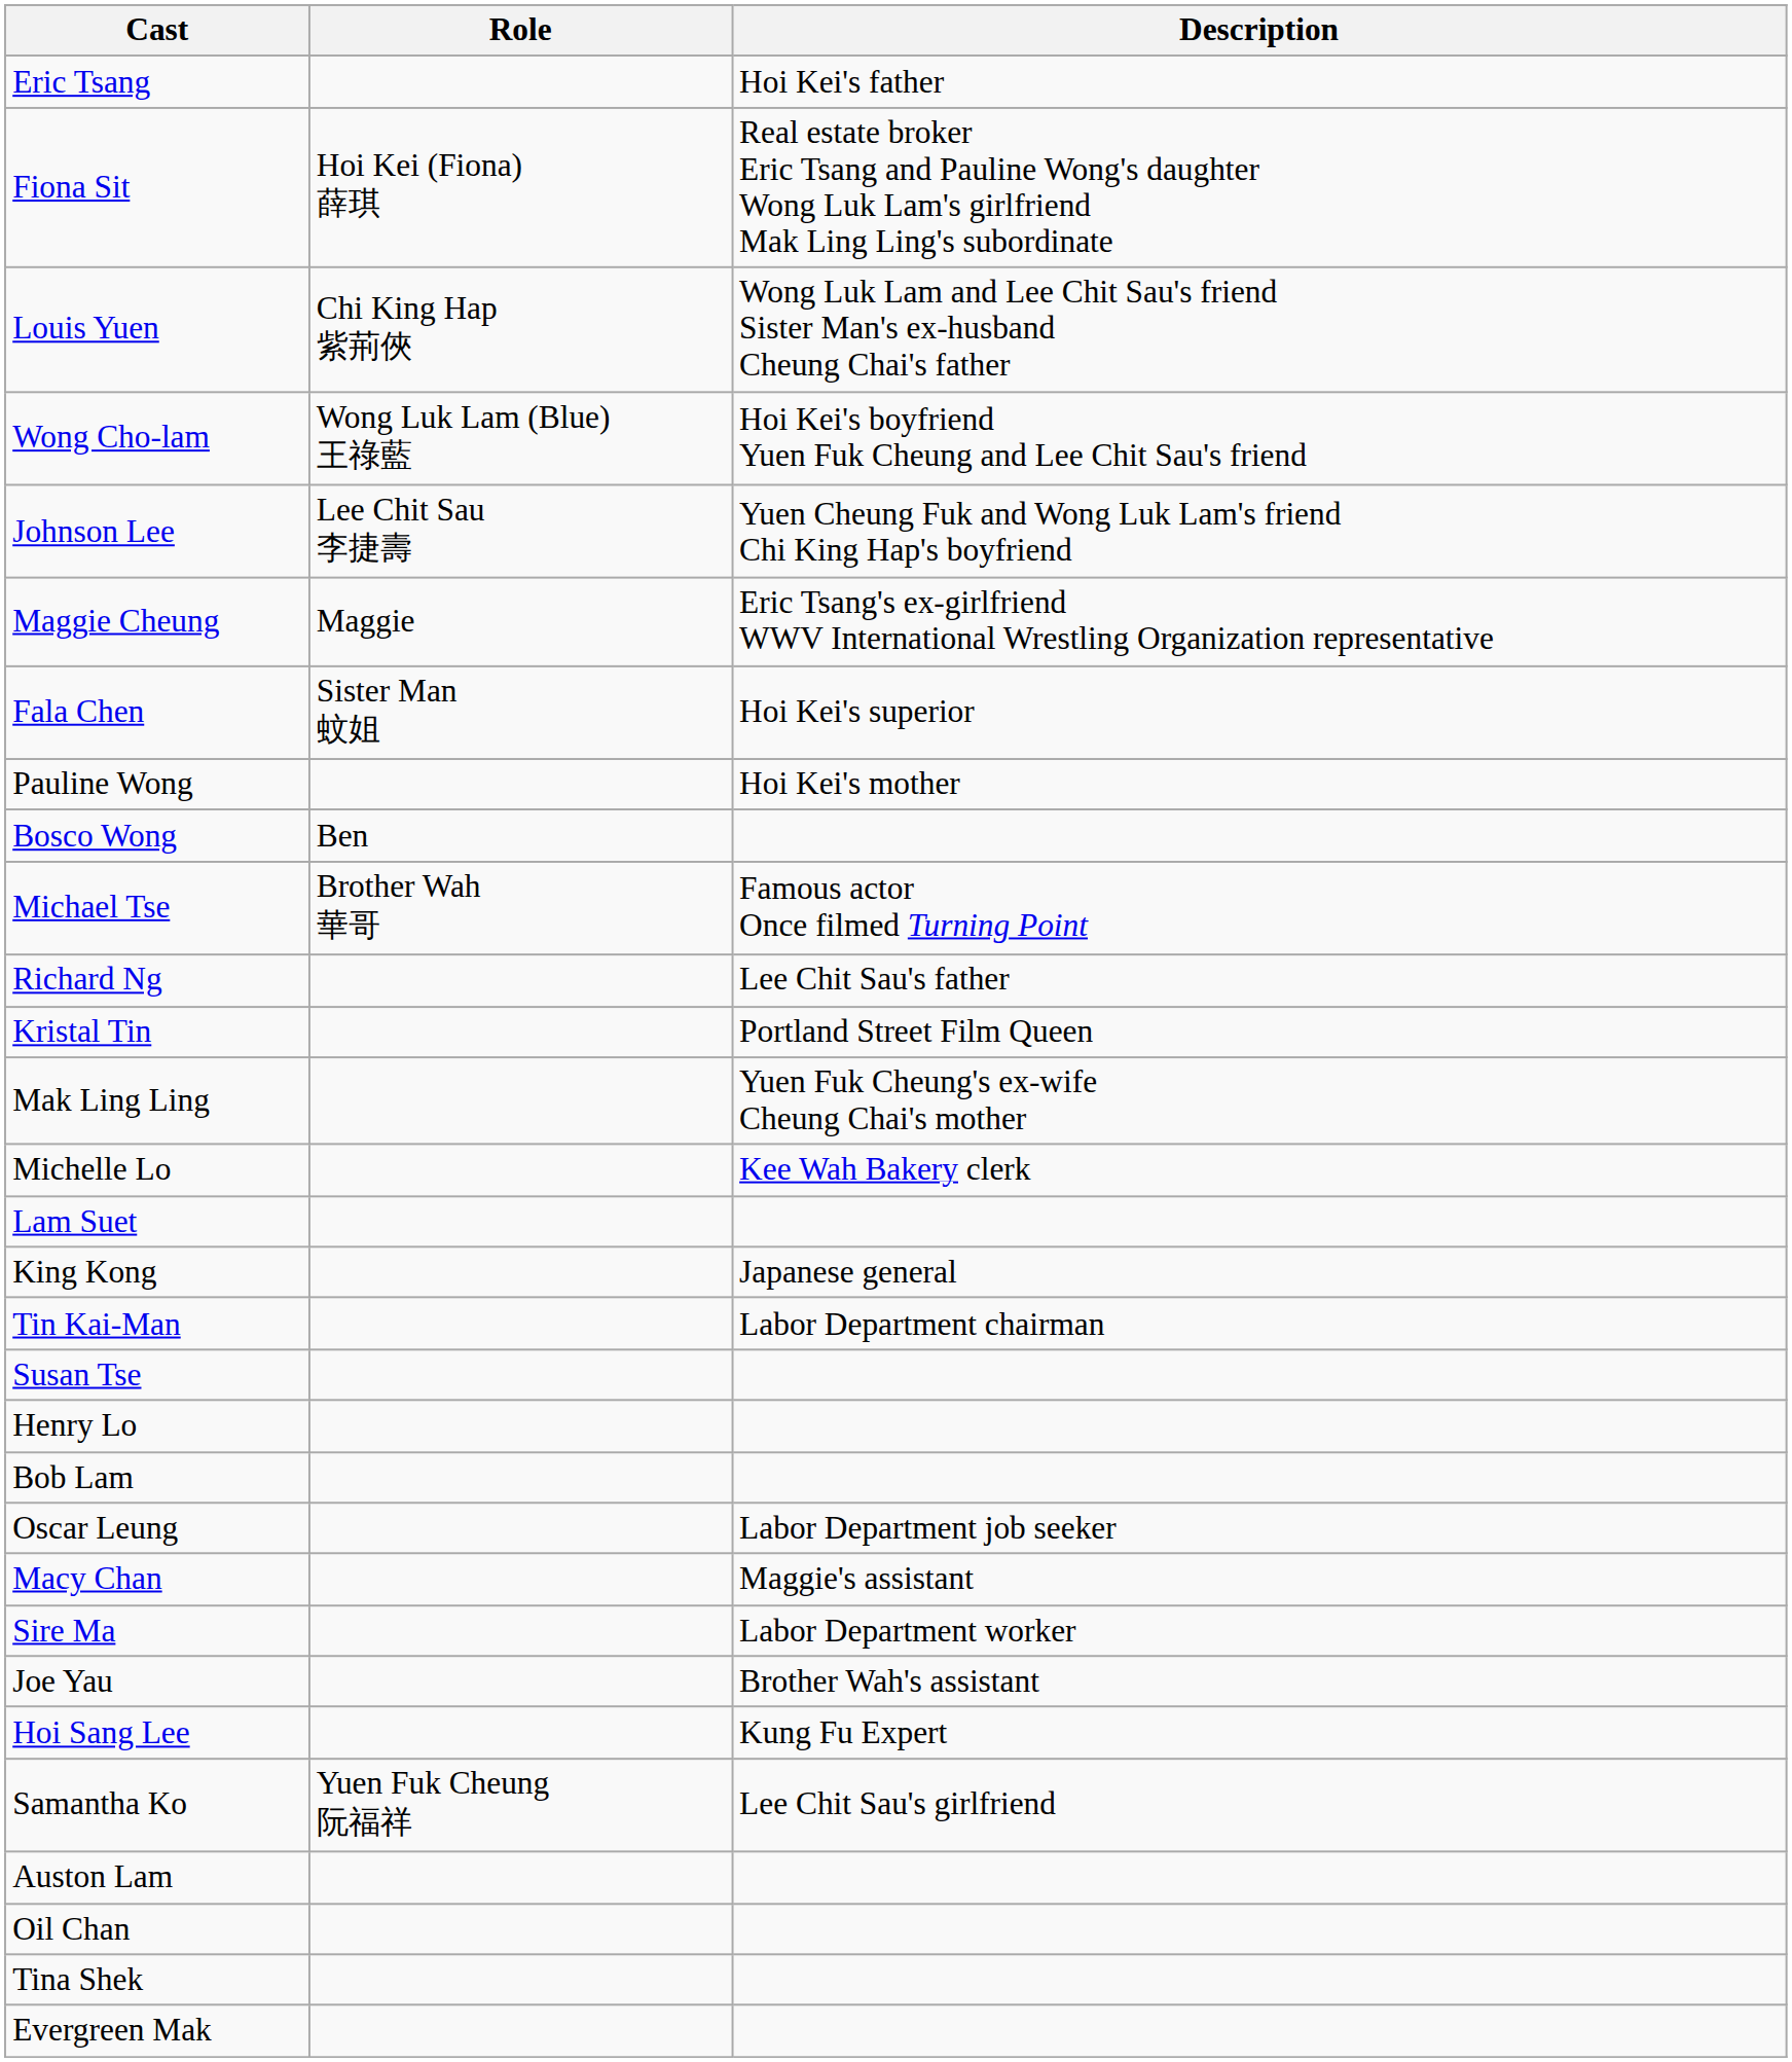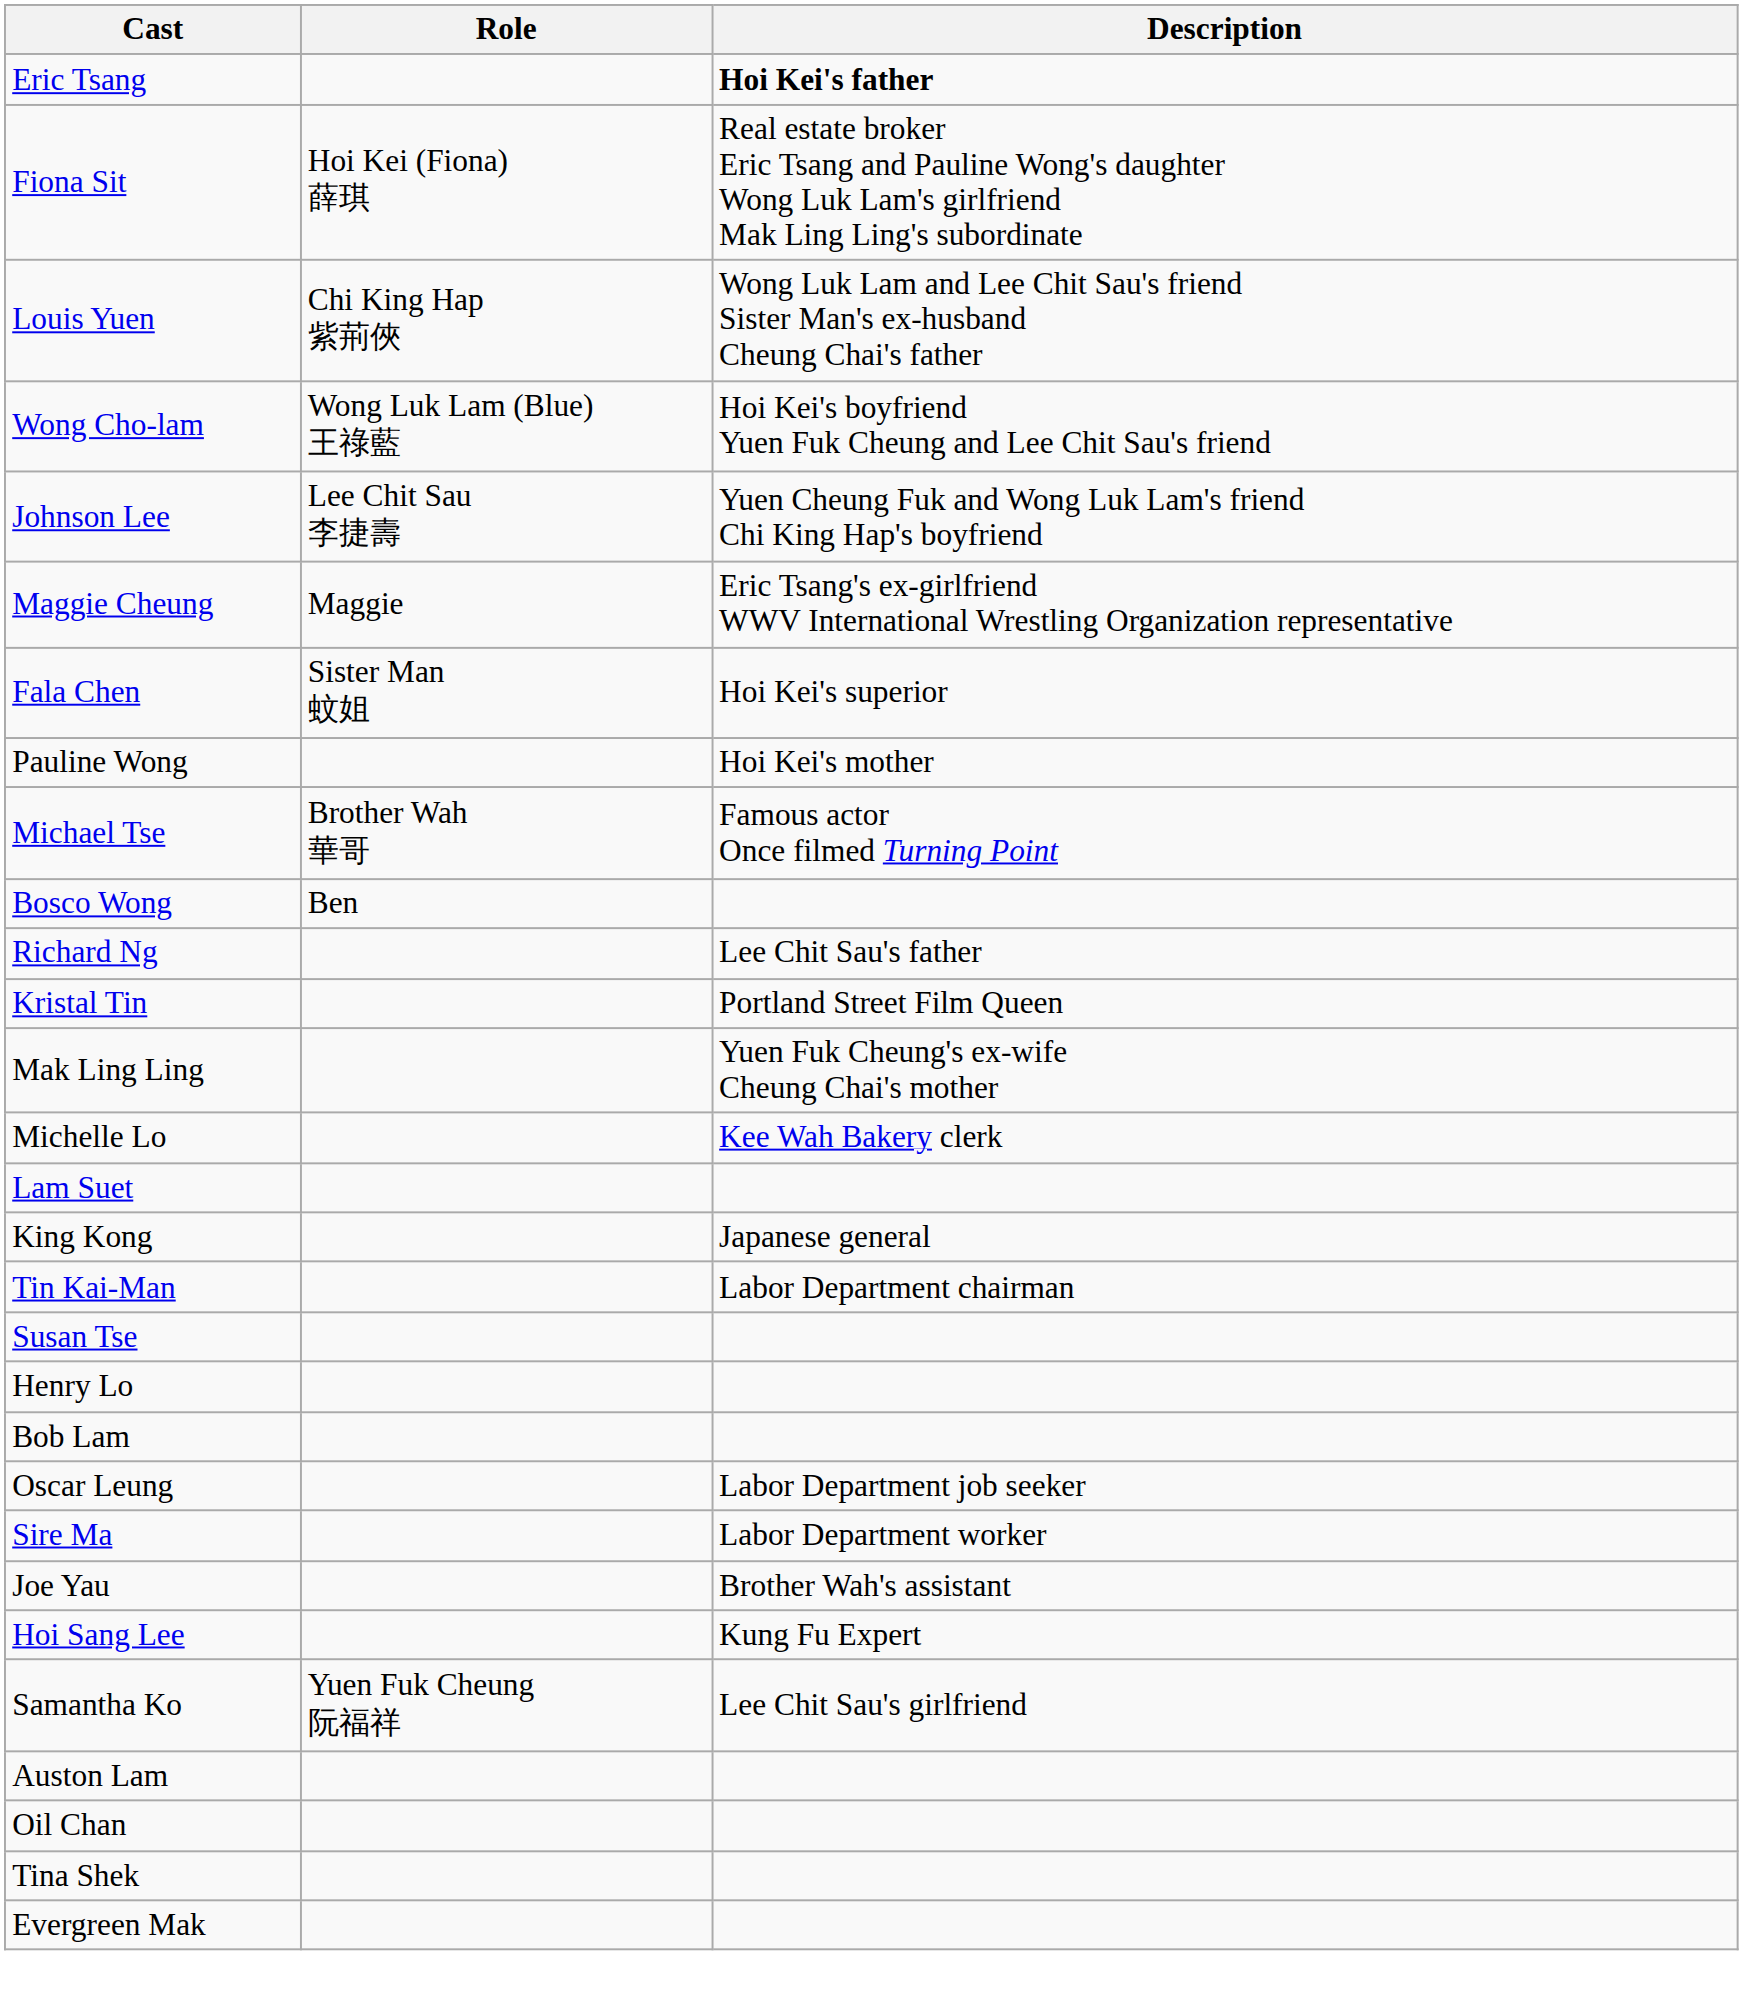 <table class="wikitable" width="70%">
 <tr>
 <th>Cast</th>
 <th>Role</th>
 <th>Description</th>
 </tr>
 <tr>
 <td><a href='#'>Eric Tsang</a></td>
 <td></td>
-<td>Hoi Kei's father</td>
+<td><strong>Hoi Kei's father</strong></td>
 </tr>
 <tr>
 <td><a href='#'>Fiona Sit</a></td>
 <td>Hoi Kei (Fiona)<br>薛琪</td>
 <td>Real estate broker<br>Eric Tsang and Pauline Wong's daughter<br>Wong Luk Lam's girlfriend<br>Mak Ling Ling's subordinate</td>
 </tr>
 <tr>
 <td><a href='#'>Louis Yuen</a></td>
 <td>Chi King Hap<br>紫荊俠</td>
 <td>Wong Luk Lam and Lee Chit Sau's friend<br>Sister Man's ex-husband<br>Cheung Chai's father</td>
 </tr>
 <tr>
 <td><a href='#'>Wong Cho-lam</a></td>
 <td>Wong Luk Lam (Blue)<br>王祿藍</td>
 <td>Hoi Kei's boyfriend<br>Yuen Fuk Cheung and Lee Chit Sau's friend</td>
 </tr>
 <tr>
 <td><a href='#'>Johnson Lee</a></td>
 <td>Lee Chit Sau<br>李捷壽</td>
 <td>Yuen Cheung Fuk and Wong Luk Lam's friend<br>Chi King Hap's boyfriend</td>
 </tr>
 <tr>
 <td><a href='#'>Maggie Cheung</a></td>
 <td>Maggie</td>
 <td>Eric Tsang's ex-girlfriend<br>WWV International Wrestling Organization representative</td>
 </tr>
 <tr>
 <td><a href='#'>Fala Chen</a></td>
 <td>Sister Man<br>蚊姐</td>
 <td>Hoi Kei's superior</td>
 </tr>
 <tr>
 <td>Pauline Wong</td>
 <td></td>
 <td>Hoi Kei's mother</td>
 </tr>
 <tr>
+<td><a href='#'>Michael Tse</a></td>
+<td>Brother Wah<br>華哥</td>
+<td>Famous actor<br>Once filmed <em><a href='#'>Turning Point</a></em></td>
+</tr>
+<tr>
 <td><a href='#'>Bosco Wong</a></td>
 <td>Ben</td>
 <td></td>
-</tr>
-<tr>
-<td><a href='#'>Michael Tse</a></td>
-<td>Brother Wah<br>華哥</td>
-<td>Famous actor<br>Once filmed <em><a href='#'>Turning Point</a></em></td>
 </tr>
 <tr>
 <td><a href='#'>Richard Ng</a></td>
 <td></td>
 <td>Lee Chit Sau's father</td>
 </tr>
 <tr>
 <td><a href='#'>Kristal Tin</a></td>
 <td></td>
 <td>Portland Street Film Queen</td>
 </tr>
 <tr>
 <td>Mak Ling Ling</td>
 <td></td>
 <td>Yuen Fuk Cheung's ex-wife<br>Cheung Chai's mother</td>
 </tr>
 <tr>
 <td>Michelle Lo</td>
 <td></td>
 <td><a href='#'>Kee Wah Bakery</a> clerk</td>
 </tr>
 <tr>
 <td><a href='#'>Lam Suet</a></td>
 <td></td>
 <td></td>
 </tr>
 <tr>
 <td>King Kong</td>
 <td></td>
 <td>Japanese general</td>
 </tr>
 <tr>
 <td><a href='#'>Tin Kai-Man</a></td>
 <td></td>
 <td>Labor Department chairman</td>
 </tr>
 <tr>
 <td><a href='#'>Susan Tse</a></td>
 <td></td>
 <td></td>
 </tr>
 <tr>
 <td>Henry Lo</td>
 <td></td>
 <td></td>
 </tr>
 <tr>
 <td>Bob Lam</td>
 <td></td>
 <td></td>
 </tr>
 <tr>
 <td>Oscar Leung</td>
 <td></td>
 <td>Labor Department job seeker</td>
 </tr>
 <tr>
-<td><a href='#'>Macy Chan</a></td>
-<td></td>
-<td>Maggie's assistant</td>
-</tr>
-<tr>
 <td><a href='#'>Sire Ma</a></td>
 <td></td>
 <td>Labor Department worker</td>
 </tr>
 <tr>
 <td>Joe Yau</td>
 <td></td>
 <td>Brother Wah's assistant</td>
 </tr>
 <tr>
 <td><a href='#'>Hoi Sang Lee</a></td>
 <td></td>
 <td>Kung Fu Expert</td>
 </tr>
 <tr>
 <td>Samantha Ko</td>
 <td>Yuen Fuk Cheung<br>阮福祥</td>
 <td>Lee Chit Sau's girlfriend</td>
 </tr>
 <tr>
 <td>Auston Lam</td>
 <td></td>
 <td></td>
 </tr>
 <tr>
 <td>Oil Chan</td>
 <td></td>
 <td></td>
 </tr>
 <tr>
 <td>Tina Shek</td>
 <td></td>
 <td></td>
 </tr>
 <tr>
 <td>Evergreen Mak</td>
 <td></td>
 <td></td>
 </tr>
 </table>
